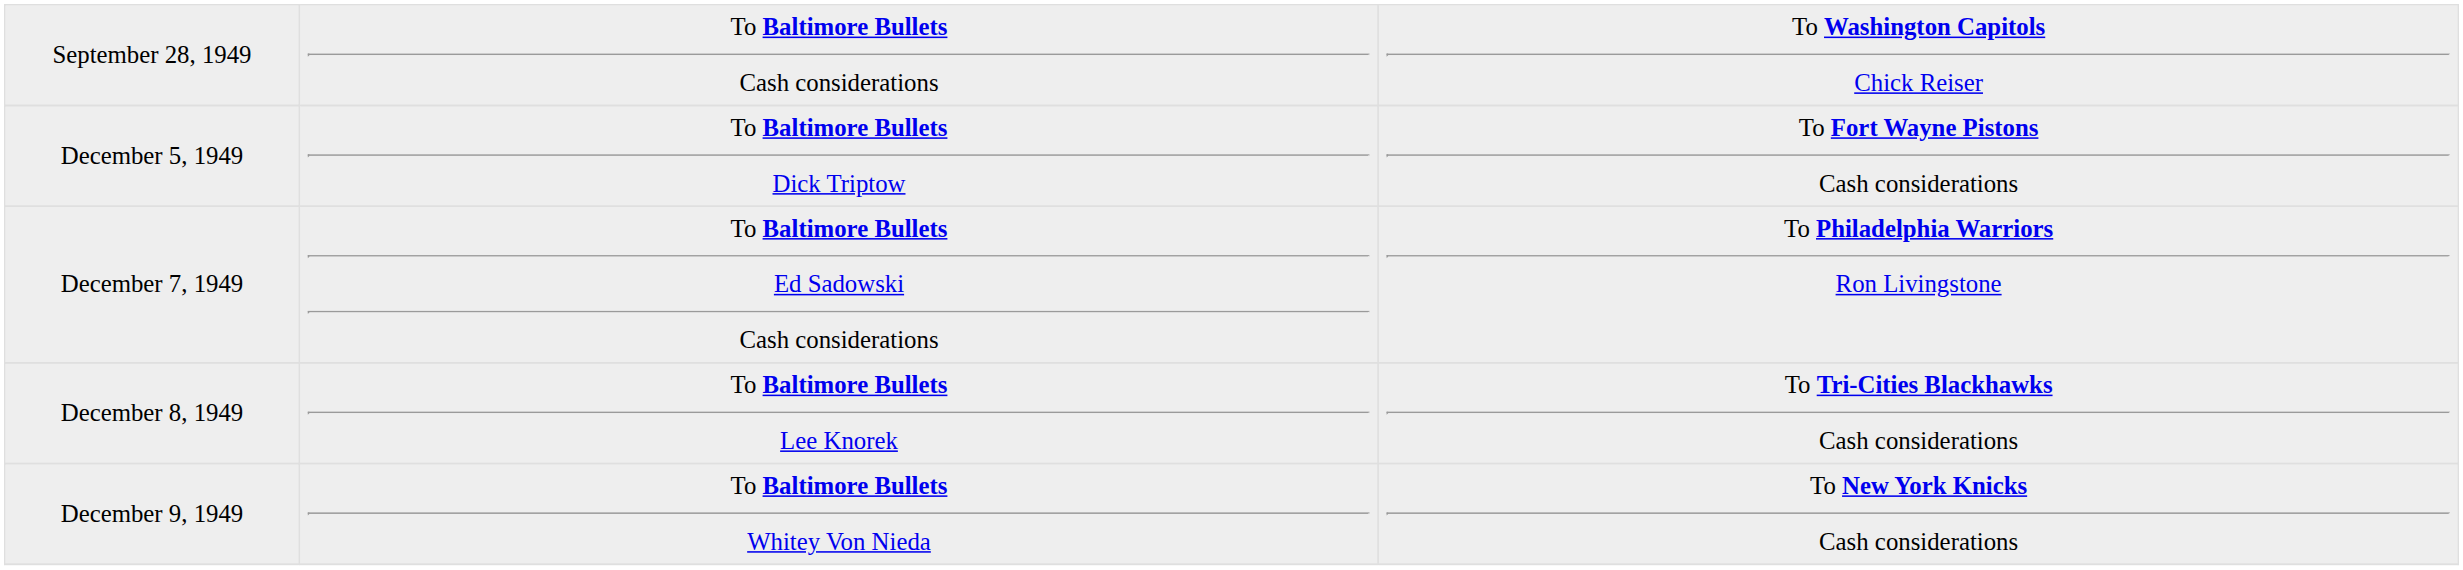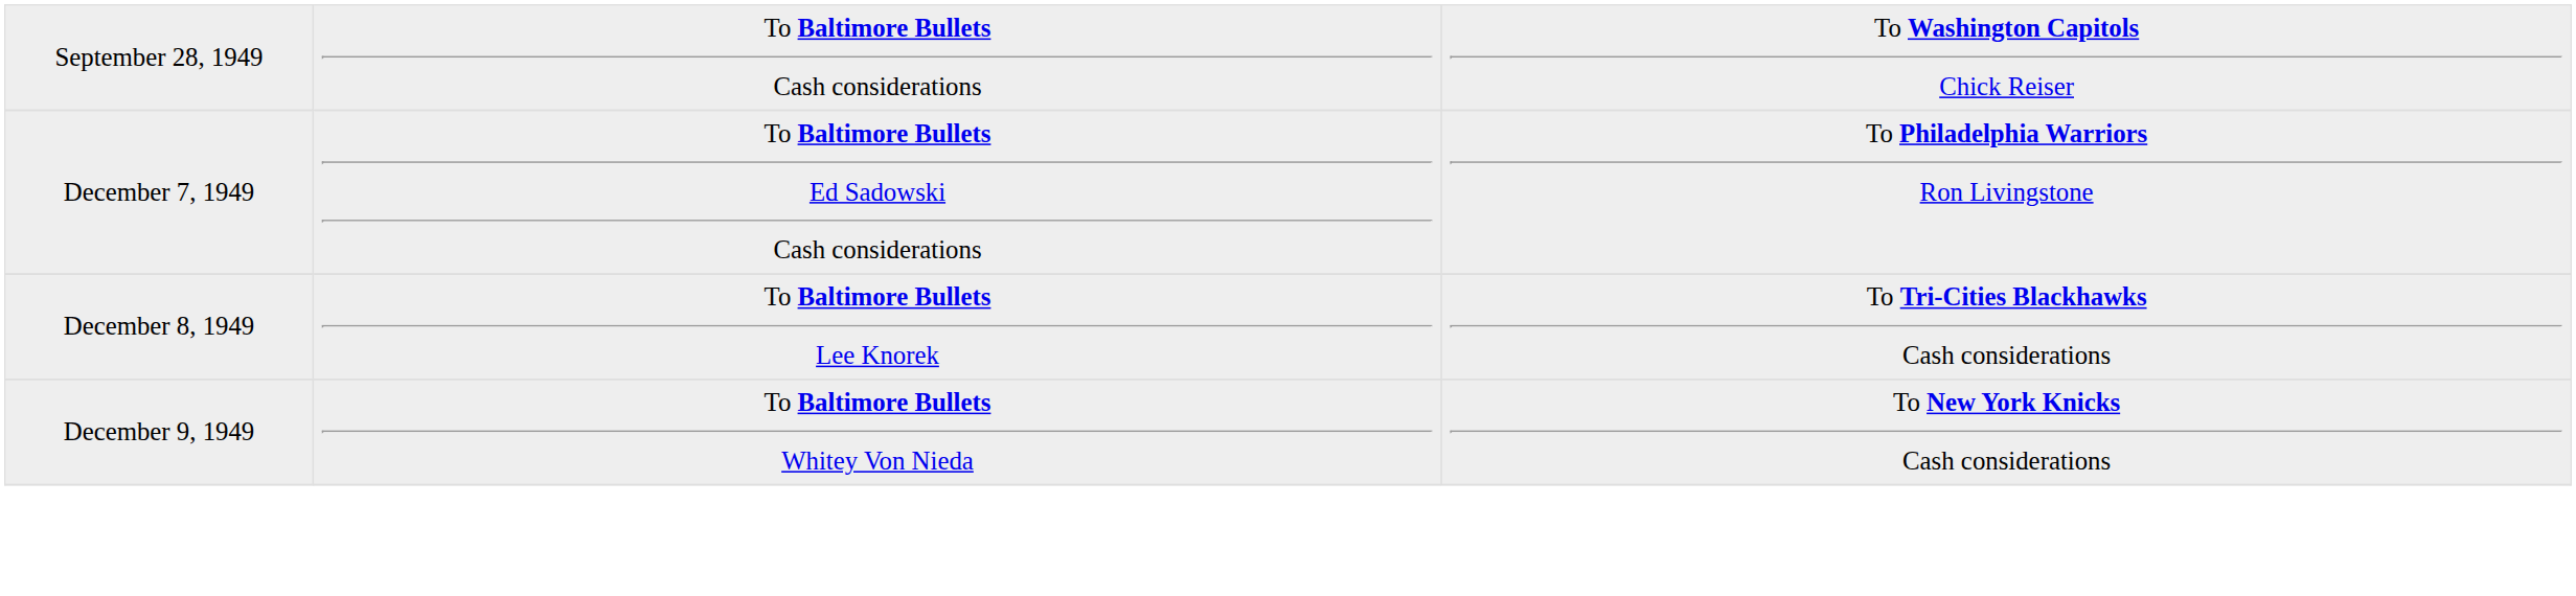 <table border=1 style="border-collapse:collapse; text-align: center; width: 100%" bordercolor="#DFDFDF"  cellpadding="5">
 <tr bgcolor="eeeeee">
 <td style="width:12%">September 28, 1949<br></td>
 <td style="width:44%" valign="top">To <strong><a href='#'>Baltimore Bullets</a></strong><hr>Cash considerations</td>
 <td style="width:44%" valign="top">To <strong><a href='#'>Washington Capitols</a></strong><hr><a href='#'>Chick Reiser</a></td>
 </tr>
 <tr>
-</tr>
-<tr bgcolor="eeeeee">
-<td style="width:12%">December 5, 1949<br></td>
-<td style="width:44%" valign="top">To <strong><a href='#'>Baltimore Bullets</a></strong><hr><a href='#'>Dick Triptow</a></td>
-<td style="width:44%" valign="top">To <strong><a href='#'>Fort Wayne Pistons</a></strong><hr>Cash considerations</td>
 </tr>
 <tr>
 </tr>
 <tr bgcolor="eeeeee">
 <td style="width:12%">December 7, 1949<br></td>
 <td style="width:44%" valign="top">To <strong><a href='#'>Baltimore Bullets</a></strong><hr><a href='#'>Ed Sadowski</a><hr>Cash considerations</td>
 <td style="width:44%" valign="top">To <strong><a href='#'>Philadelphia Warriors</a></strong><hr><a href='#'>Ron Livingstone</a></td>
 </tr>
 <tr>
 </tr>
 <tr bgcolor="eeeeee">
 <td style="width:12%">December 8, 1949<br></td>
 <td style="width:44%" valign="top">To <strong><a href='#'>Baltimore Bullets</a></strong><hr><a href='#'>Lee Knorek</a></td>
 <td style="width:44%" valign="top">To <strong><a href='#'>Tri-Cities Blackhawks</a></strong><hr>Cash considerations</td>
 </tr>
 <tr>
 </tr>
 <tr bgcolor="eeeeee">
 <td style="width:12%">December 9, 1949<br></td>
 <td style="width:44%" valign="top">To <strong><a href='#'>Baltimore Bullets</a></strong><hr><a href='#'>Whitey Von Nieda</a></td>
 <td style="width:44%" valign="top">To <strong><a href='#'>New York Knicks</a></strong><hr>Cash considerations</td>
 </tr>
 <tr>
 </tr>
 </table>
